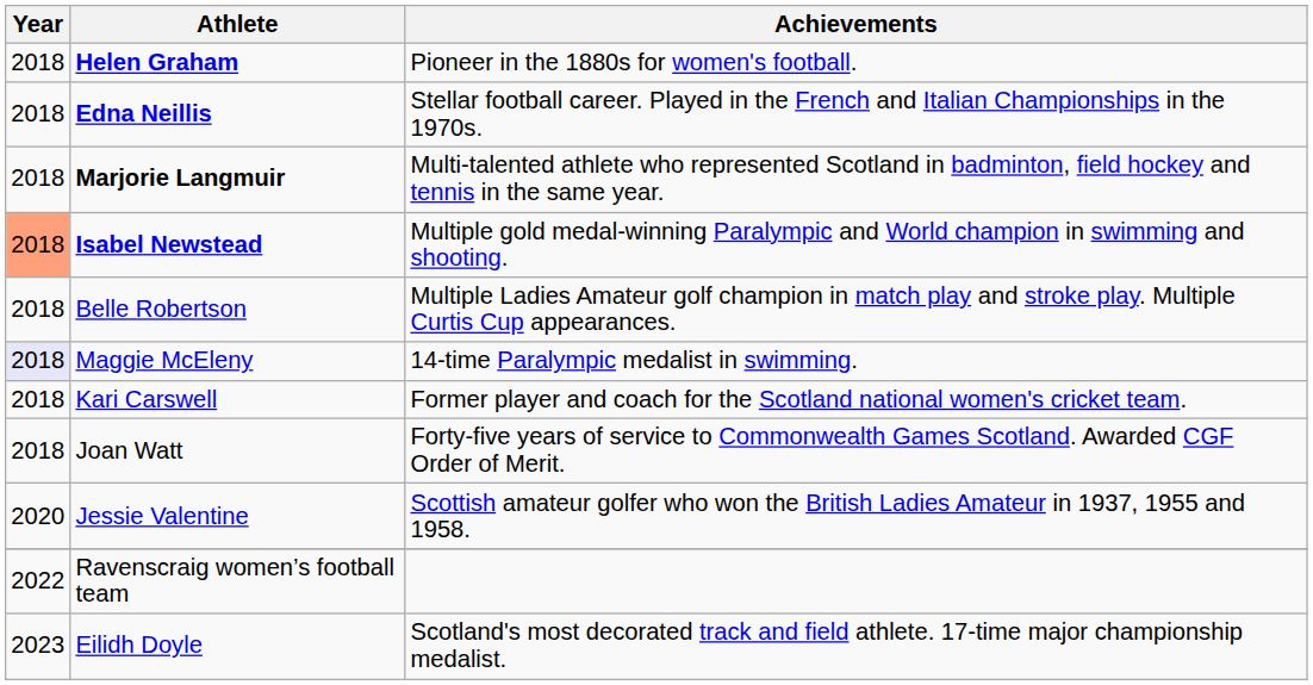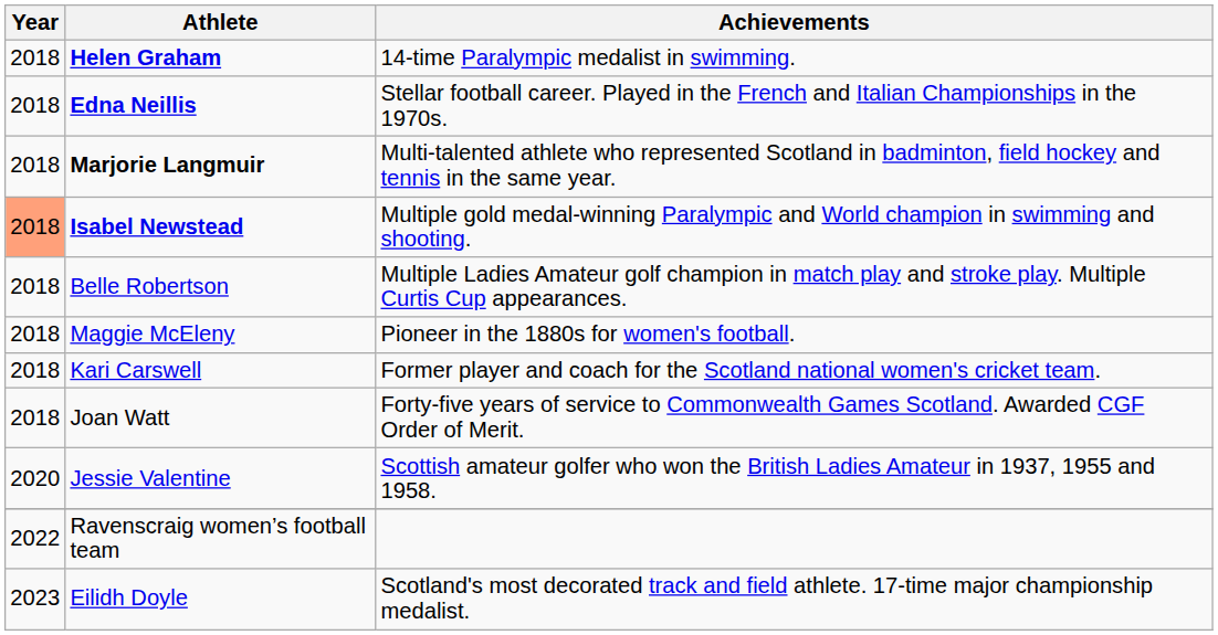 <table class="wikitable sortable">
 <tr>
 <th>Year</th>
 <th>Athlete</th>
 <th class="unsortable">Achievements</th>
 </tr>
 <tr>
 <td>2018</td>
 <td><strong><a href='#'>Helen Graham</a></strong></td>
-<td>Pioneer in the 1880s for <a href='#'>women's football</a>. </td>
+<td>14-time <a href='#'>Paralympic</a> medalist in <a href='#'>swimming</a>.</td>
 </tr>
 <tr>
 <td>2018</td>
 <td><strong><a href='#'>Edna Neillis</a></strong></td>
 <td>Stellar football career. Played in the <a href='#'>French</a> and <a href='#'>Italian Championships</a> in the 1970s.</td>
 </tr>
 <tr>
 <td>2018</td>
 <td><strong>Marjorie Langmuir</strong></td>
 <td>Multi-talented athlete who represented Scotland in <a href='#'>badminton</a>, <a href='#'>field hockey</a> and <a href='#'>tennis</a> in the same year.</td>
 </tr>
 <tr>
 <td style="background: lightsalmon;">2018</td>
 <td><strong><a href='#'>Isabel Newstead</a></strong></td>
 <td>Multiple gold medal-winning <a href='#'>Paralympic</a> and <a href='#'>World champion</a> in <a href='#'>swimming</a> and <a href='#'>shooting</a>.</td>
 </tr>
 <tr>
 <td>2018</td>
 <td><a href='#'>Belle Robertson</a></td>
 <td>Multiple Ladies Amateur golf champion in <a href='#'>match play</a> and <a href='#'>stroke play</a>. Multiple <a href='#'>Curtis Cup</a> appearances.</td>
 </tr>
 <tr>
-<td style="background: lavender;">2018</td>
+<td>2018</td>
 <td><a href='#'>Maggie McEleny</a></td>
-<td>14-time <a href='#'>Paralympic</a> medalist in <a href='#'>swimming</a>.</td>
+<td>Pioneer in the 1880s for <a href='#'>women's football</a>. </td>
 </tr>
 <tr>
 <td>2018</td>
 <td><a href='#'>Kari Carswell</a></td>
 <td>Former player and coach for the <a href='#'>Scotland national women's cricket team</a>.</td>
 </tr>
 <tr>
 <td>2018</td>
 <td>Joan Watt</td>
 <td>Forty-five years of service to <a href='#'>Commonwealth Games Scotland</a>. Awarded <a href='#'>CGF</a> Order of Merit.</td>
 </tr>
 <tr>
 <td>2020</td>
 <td><a href='#'>Jessie Valentine</a></td>
 <td><a href='#'>Scottish</a> amateur golfer who won the <a href='#'>British Ladies Amateur</a> in 1937, 1955 and 1958.</td>
 </tr>
 <tr>
 </tr>
 <tr>
 <td>2022</td>
 <td>Ravenscraig women’s football team</td>
 <td></td>
 </tr>
 <tr>
 <td>2023</td>
 <td><a href='#'>Eilidh Doyle</a></td>
 <td>Scotland's most decorated <a href='#'>track and field</a> athlete. 17-time major championship medalist.</td>
 </tr>
 </table>
